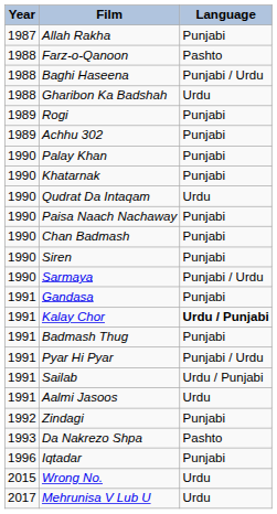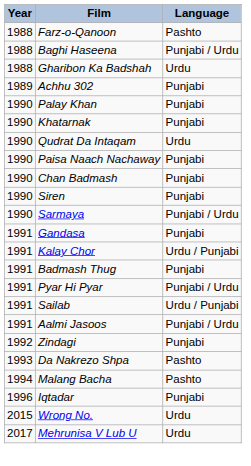 <table class="wikitable sortable plainrowheaders">
 <tr>
 <th style="background:#B0C4DE;">Year</th>
 <th style="background:#B0C4DE;">Film</th>
 <th style="background:#B0C4DE;">Language</th>
-</tr>
-<tr>
-<td>1987</td>
-<td><em>Allah Rakha</em></td>
-<td>Punjabi</td>
 </tr>
 <tr>
 <td>1988</td>
 <td><em>Farz-o-Qanoon</em></td>
 <td>Pashto</td>
 </tr>
 <tr>
 <td>1988</td>
 <td><em>Baghi Haseena</em></td>
 <td>Punjabi / Urdu</td>
 </tr>
 <tr>
 <td>1988</td>
 <td><em>Gharibon Ka Badshah</em></td>
 <td>Urdu</td>
-</tr>
-<tr>
-<td>1989</td>
-<td><em>Rogi</em></td>
-<td>Punjabi</td>
 </tr>
 <tr>
 <td>1989</td>
 <td><em>Achhu 302</em></td>
 <td>Punjabi</td>
 </tr>
 <tr>
 <td>1990</td>
 <td><em>Palay Khan</em></td>
 <td>Punjabi</td>
 </tr>
 <tr>
 <td>1990</td>
 <td><em>Khatarnak</em></td>
 <td>Punjabi</td>
 </tr>
 <tr>
 <td>1990</td>
 <td><em>Qudrat Da Intaqam</em></td>
 <td>Urdu</td>
 </tr>
 <tr>
 <td>1990</td>
 <td><em>Paisa Naach Nachaway</em></td>
 <td>Punjabi</td>
 </tr>
 <tr>
 <td>1990</td>
 <td><em>Chan Badmash</em></td>
 <td>Punjabi</td>
 </tr>
 <tr>
 <td>1990</td>
 <td><em>Siren</em></td>
 <td>Punjabi</td>
 </tr>
 <tr>
 <td>1990</td>
 <td><em><a href='#'>Sarmaya</a></em></td>
 <td>Punjabi / Urdu</td>
 </tr>
 <tr>
 <td>1991</td>
 <td><em><a href='#'>Gandasa</a></em></td>
 <td>Punjabi</td>
 </tr>
 <tr>
 <td>1991</td>
 <td><em><a href='#'>Kalay Chor</a></em></td>
-<td><strong>Urdu / Punjabi</strong></td>
+<td>Urdu / Punjabi</td>
 </tr>
 <tr>
 <td>1991</td>
 <td><em>Badmash Thug</em></td>
 <td>Punjabi</td>
 </tr>
 <tr>
 <td>1991</td>
 <td><em>Pyar Hi Pyar</em></td>
 <td>Punjabi / Urdu</td>
 </tr>
 <tr>
 <td>1991</td>
 <td><em>Sailab</em></td>
 <td>Urdu / Punjabi</td>
 </tr>
 <tr>
 <td>1991</td>
 <td><em>Aalmi Jasoos</em></td>
-<td>Urdu</td>
+<td>Punjabi / Urdu</td>
 </tr>
 <tr>
 <td>1992</td>
 <td><em>Zindagi</em></td>
 <td>Punjabi</td>
 </tr>
 <tr>
 <td>1993</td>
 <td><em>Da Nakrezo Shpa</em></td>
+<td>Pashto</td>
+</tr>
+<tr>
+<td>1994</td>
+<td><em>Malang Bacha</em></td>
 <td>Pashto</td>
 </tr>
 <tr>
 <td>1996</td>
 <td><em>Iqtadar</em></td>
 <td>Punjabi</td>
 </tr>
 <tr>
 <td>2015</td>
 <td><em><a href='#'>Wrong No.</a></em></td>
 <td>Urdu</td>
 </tr>
 <tr>
 <td>2017</td>
 <td><em><a href='#'>Mehrunisa V Lub U</a></em></td>
 <td>Urdu</td>
 </tr>
 </table>
